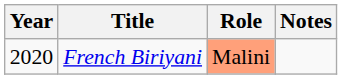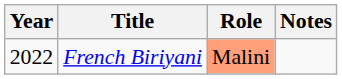 <table class="wikitable">
 <tr>
 <th>Year</th>
 <th>Title</th>
 <th>Role</th>
 <th>Notes</th>
 </tr>
 <tr>
-<td>2020</td>
+<td>2022</td>
 <td><em><a href='#'>French Biriyani</a></em></td>
 <td style="background: lightsalmon;">Malini</td>
 <td></td>
 </tr>
 </table>
